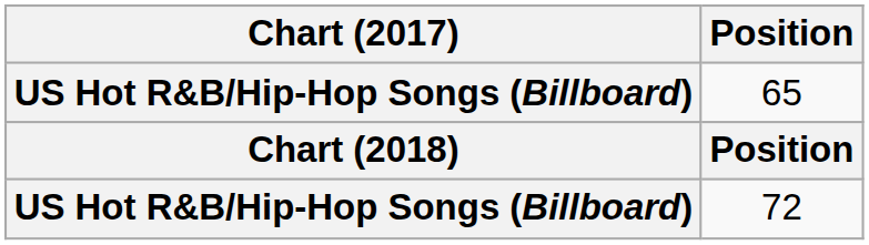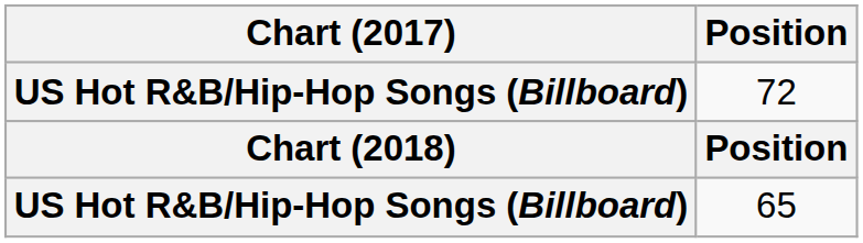 <table class="wikitable plainrowheaders" style="text-align:center">
 <tr>
 <th scope="col">Chart (2017)</th>
 <th scope="col">Position</th>
 </tr>
 <tr>
 <th scope="row">US Hot R&B/Hip-Hop Songs (<em>Billboard</em>)</th>
-<td>65</td>
+<td>72</td>
 </tr>
 <tr>
 <th scope="col">Chart (2018)</th>
 <th scope="col">Position</th>
 </tr>
 <tr>
 <th scope="row">US Hot R&B/Hip-Hop Songs (<em>Billboard</em>)</th>
-<td>72</td>
+<td>65</td>
 </tr>
 </table>
